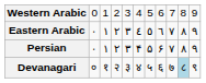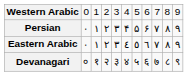 <table class="wikitable zebra">
 <tr>
 <th>Western Arabic</th>
 <td>0</td>
 <td>1</td>
 <td>2</td>
 <td>3</td>
 <td>4</td>
 <td>5</td>
 <td>6</td>
 <td>7</td>
 <td>8</td>
 <td>9</td>
 </tr>
 <tr>
+<th>Persian</th>
+<td>۰</td>
+<td>۱</td>
+<td>۲</td>
+<td>۳</td>
+<td>۴</td>
+<td>۵</td>
+<td>۶</td>
+<td>۷</td>
+<td>۸</td>
+<td>۹</td>
+</tr>
+<tr>
 <th>Eastern Arabic</th>
 <td>٠</td>
 <td>١</td>
 <td>٢</td>
 <td>٣</td>
 <td>٤</td>
 <td>٥</td>
 <td>٦</td>
 <td>٧</td>
 <td>٨</td>
 <td>٩</td>
 </tr>
 <tr>
-<th>Persian</th>
-<td>۰</td>
-<td>۱</td>
-<td>۲</td>
-<td>۳</td>
-<td>۴</td>
-<td>۵</td>
-<td>۶</td>
-<td>۷</td>
-<td>۸</td>
-<td>۹</td>
-</tr>
-<tr>
 <th>Devanagari</th>
 <td>०</td>
 <td>१</td>
 <td>२</td>
 <td>३</td>
 <td>४</td>
 <td>५</td>
 <td>६</td>
 <td>७</td>
-<td style="background: lightblue;">८</td>
+<td>८</td>
 <td>९</td>
 </tr>
 </table>
